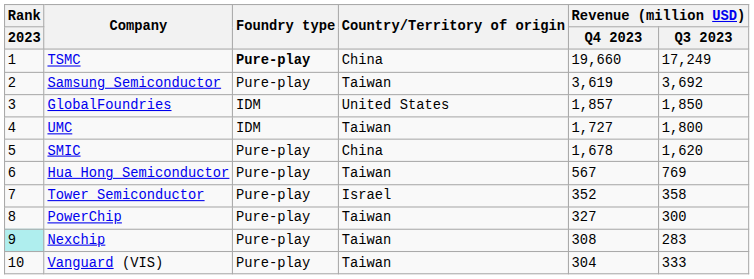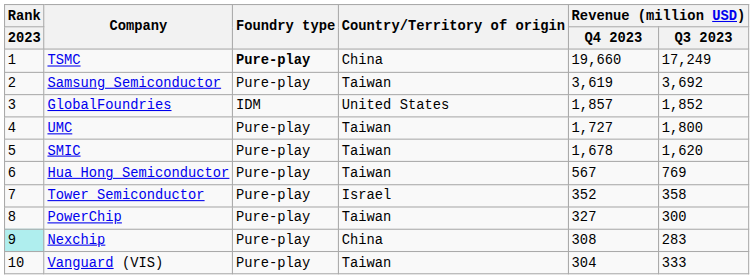 <table class="wikitable">
 <tr>
 <th>Rank</th>
 <th rowspan="2">Company</th>
 <th rowspan="2">Foundry type</th>
 <th rowspan="2">Country/Territory of origin</th>
 <th colspan="2">Revenue (million <a href='#'>USD</a>)</th>
 </tr>
 <tr>
 <th>2023</th>
 <th>Q4 2023</th>
 <th>Q3 2023</th>
 </tr>
 <tr>
 <td>1</td>
 <td><a href='#'>TSMC</a></td>
 <td><strong>Pure-play</strong></td>
 <td>China</td>
 <td>19,660</td>
 <td>17,249</td>
 </tr>
 <tr>
 <td>2</td>
 <td><a href='#'>Samsung Semiconductor</a></td>
 <td>Pure-play</td>
 <td>Taiwan</td>
 <td>3,619</td>
 <td>3,692</td>
 </tr>
 <tr>
 <td>3</td>
 <td><a href='#'>GlobalFoundries</a></td>
 <td>IDM</td>
 <td>United States</td>
 <td>1,857</td>
-<td>1,850</td>
+<td>1,852</td>
 </tr>
 <tr>
 <td>4</td>
 <td><a href='#'>UMC</a></td>
-<td>IDM</td>
+<td>Pure-play</td>
 <td>Taiwan</td>
 <td>1,727</td>
 <td>1,800</td>
 </tr>
 <tr>
 <td>5</td>
 <td><a href='#'>SMIC</a></td>
 <td>Pure-play</td>
-<td>China</td>
+<td>Taiwan</td>
 <td>1,678</td>
 <td>1,620</td>
 </tr>
 <tr>
 <td>6</td>
 <td><a href='#'>Hua Hong Semiconductor</a></td>
 <td>Pure-play</td>
 <td>Taiwan</td>
 <td>567</td>
 <td>769</td>
 </tr>
 <tr>
 <td>7</td>
 <td><a href='#'>Tower Semiconductor</a></td>
 <td>Pure-play</td>
 <td>Israel</td>
 <td>352</td>
 <td>358</td>
 </tr>
 <tr>
 <td>8</td>
 <td><a href='#'>PowerChip</a></td>
 <td>Pure-play</td>
 <td>Taiwan</td>
 <td>327</td>
 <td>300</td>
 </tr>
 <tr>
 <td style="background: paleturquoise;">9</td>
 <td><a href='#'>Nexchip</a></td>
 <td>Pure-play</td>
-<td>Taiwan</td>
+<td>China</td>
 <td>308</td>
 <td>283</td>
 </tr>
 <tr>
 <td>10</td>
 <td><a href='#'>Vanguard</a> (VIS)</td>
 <td>Pure-play</td>
 <td>Taiwan</td>
 <td>304</td>
 <td>333</td>
 </tr>
 </table>
